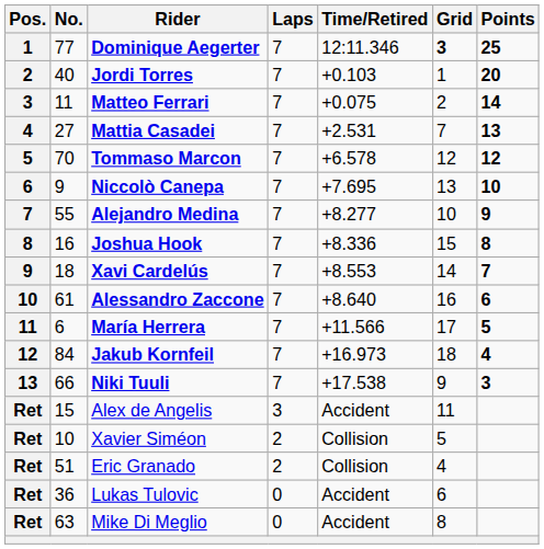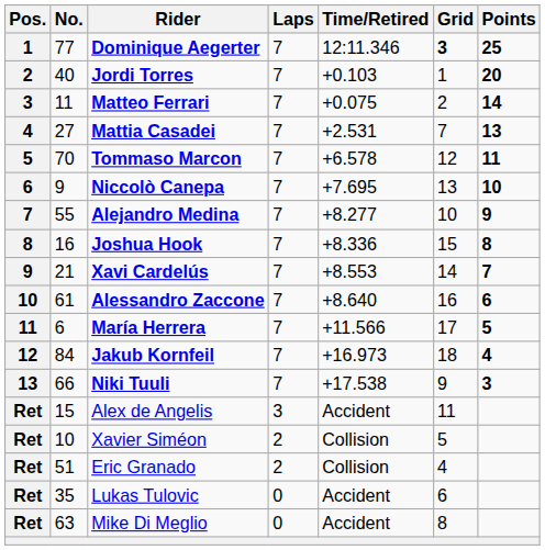 <table class="wikitable" style="font-size: 95%;">
 <tr>
 <th>Pos.</th>
 <th>No.</th>
 <th>Rider</th>
 <th>Laps</th>
 <th>Time/Retired</th>
 <th>Grid</th>
 <th>Points</th>
 </tr>
 <tr>
 <th>1</th>
 <td>77</td>
 <td> <strong><a href='#'>Dominique Aegerter</a></strong></td>
 <td>7</td>
 <td>12:11.346</td>
 <td><strong>3</strong></td>
 <td><strong>25</strong></td>
 </tr>
 <tr>
 <th>2</th>
 <td>40</td>
 <td> <strong><a href='#'>Jordi Torres</a></strong></td>
 <td>7</td>
 <td>+0.103</td>
 <td>1</td>
 <td><strong>20</strong></td>
 </tr>
 <tr>
 <th>3</th>
 <td>11</td>
 <td> <strong><a href='#'>Matteo Ferrari</a></strong></td>
 <td>7</td>
 <td>+0.075</td>
 <td>2</td>
 <td><strong>14</strong></td>
 </tr>
 <tr>
 <th>4</th>
 <td>27</td>
 <td> <strong><a href='#'>Mattia Casadei</a></strong></td>
 <td>7</td>
 <td>+2.531</td>
 <td>7</td>
 <td><strong>13</strong></td>
 </tr>
 <tr>
 <th>5</th>
 <td>70</td>
 <td> <strong><a href='#'>Tommaso Marcon</a></strong></td>
 <td>7</td>
 <td>+6.578</td>
 <td>12</td>
-<td><strong>12</strong></td>
+<td><strong>11</strong></td>
 </tr>
 <tr>
 <th>6</th>
 <td>9</td>
 <td> <strong><a href='#'>Niccolò Canepa</a></strong></td>
 <td>7</td>
 <td>+7.695</td>
 <td>13</td>
 <td><strong>10</strong></td>
 </tr>
 <tr>
 <th>7</th>
 <td>55</td>
 <td> <strong><a href='#'>Alejandro Medina</a></strong></td>
 <td>7</td>
 <td>+8.277</td>
 <td>10</td>
 <td><strong>9</strong></td>
 </tr>
 <tr>
 <th>8</th>
 <td>16</td>
 <td> <strong><a href='#'>Joshua Hook</a></strong></td>
 <td>7</td>
 <td>+8.336</td>
 <td>15</td>
 <td><strong>8</strong></td>
 </tr>
 <tr>
 <th>9</th>
-<td>18</td>
+<td>21</td>
 <td> <strong><a href='#'>Xavi Cardelús</a></strong></td>
 <td>7</td>
 <td>+8.553</td>
 <td>14</td>
 <td><strong>7</strong></td>
 </tr>
 <tr>
 <th>10</th>
 <td>61</td>
 <td> <strong><a href='#'>Alessandro Zaccone</a></strong></td>
 <td>7</td>
 <td>+8.640</td>
 <td>16</td>
 <td><strong>6</strong></td>
 </tr>
 <tr>
 <th>11</th>
 <td>6</td>
 <td> <strong><a href='#'>María Herrera</a></strong></td>
 <td>7</td>
 <td>+11.566</td>
 <td>17</td>
 <td><strong>5</strong></td>
 </tr>
 <tr>
 <th>12</th>
 <td>84</td>
 <td> <strong><a href='#'>Jakub Kornfeil</a></strong></td>
 <td>7</td>
 <td>+16.973</td>
 <td>18</td>
 <td><strong>4</strong></td>
 </tr>
 <tr>
 <th>13</th>
 <td>66</td>
 <td> <strong><a href='#'>Niki Tuuli</a></strong></td>
 <td>7</td>
 <td>+17.538</td>
 <td>9</td>
 <td><strong>3</strong></td>
 </tr>
 <tr>
 <th>Ret</th>
 <td>15</td>
 <td> <a href='#'>Alex de Angelis</a></td>
 <td>3</td>
 <td>Accident</td>
 <td>11</td>
 <td></td>
 </tr>
 <tr>
 <th>Ret</th>
 <td>10</td>
 <td> <a href='#'>Xavier Siméon</a></td>
 <td>2</td>
 <td>Collision</td>
 <td>5</td>
 <td></td>
 </tr>
 <tr>
 <th>Ret</th>
 <td>51</td>
 <td> <a href='#'>Eric Granado</a></td>
 <td>2</td>
 <td>Collision</td>
 <td>4</td>
 <td></td>
 </tr>
 <tr>
 <th>Ret</th>
-<td>36</td>
+<td>35</td>
 <td> <a href='#'>Lukas Tulovic</a></td>
 <td>0</td>
 <td>Accident</td>
 <td>6</td>
 <td></td>
 </tr>
 <tr>
 <th>Ret</th>
 <td>63</td>
 <td> <a href='#'>Mike Di Meglio</a></td>
 <td>0</td>
 <td>Accident</td>
 <td>8</td>
 <td></td>
 </tr>
 <tr>
 <th colspan=7></th>
 </tr>
 </table>
